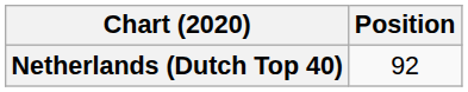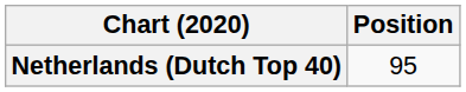 <table class="wikitable plainrowheaders" style="text-align:center">
 <tr>
 <th scope="col">Chart (2020)</th>
 <th scope="col">Position</th>
 </tr>
 <tr>
 <th scope="row">Netherlands (Dutch Top 40)</th>
-<td>92</td>
+<td>95</td>
 </tr>
 </table>
